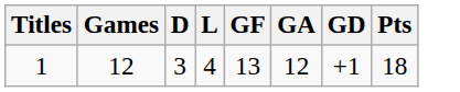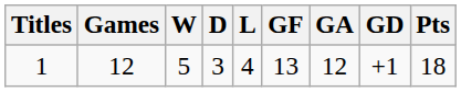 <table class="wikitable" style="text-align: center">
 <tr>
 <th scope="col">Titles</th>
 <th scope="col">Games</th>
+<th scope="col">W</th>
 <th scope="col">D</th>
 <th scope="col">L</th>
 <th scope="col">GF</th>
 <th scope="col">GA</th>
 <th scope="col">GD</th>
 <th scope="col">Pts</th>
 </tr>
 <tr>
 <td>1</td>
 <td>12</td>
+<td>5</td>
 <td>3</td>
 <td>4</td>
 <td>13</td>
 <td>12</td>
 <td>+1</td>
 <td>18</td>
 </tr>
 </table>
